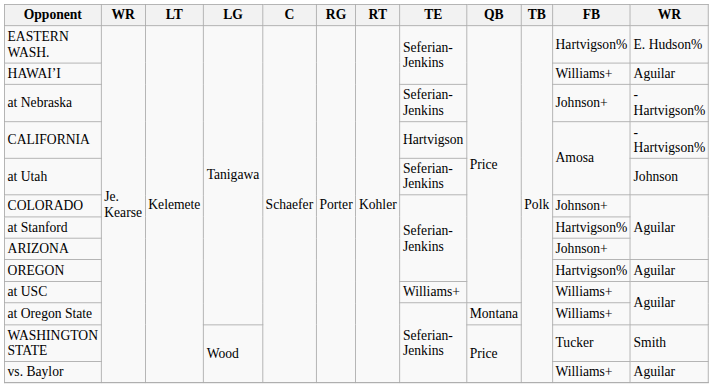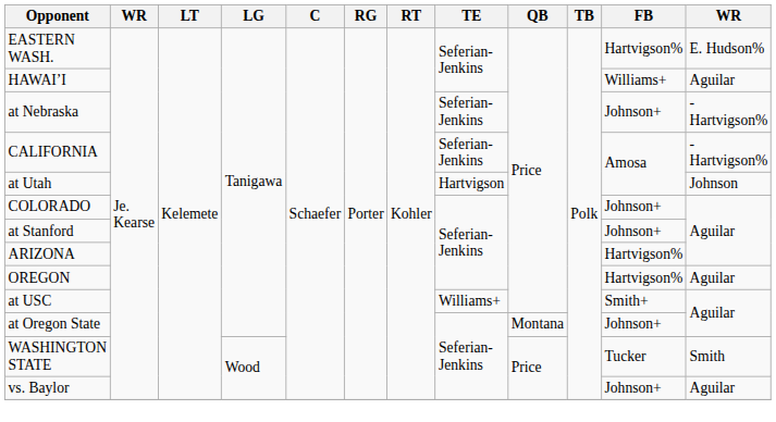 <table class="wikitable">
 <tr>
 <th>Opponent</th>
 <th>WR</th>
 <th>LT</th>
 <th>LG</th>
 <th>C</th>
 <th>RG</th>
 <th>RT</th>
 <th>TE</th>
 <th>QB</th>
 <th>TB</th>
 <th>FB</th>
 <th>WR</th>
 </tr>
 <tr>
 <td>EASTERN WASH.</td>
 <td rowspan="13">Je. Kearse</td>
 <td rowspan="13">Kelemete</td>
 <td rowspan="11">Tanigawa</td>
 <td rowspan="13">Schaefer</td>
 <td rowspan="13">Porter</td>
 <td rowspan="13">Kohler</td>
 <td rowspan="2">Seferian-Jenkins</td>
 <td rowspan="10">Price</td>
 <td rowspan="13">Polk</td>
 <td>Hartvigson%</td>
 <td>E. Hudson%</td>
 </tr>
 <tr>
 <td>HAWAI’I</td>
 <td>Williams+</td>
 <td>Aguilar</td>
 </tr>
 <tr>
 <td>at Nebraska</td>
 <td>Seferian-Jenkins</td>
 <td>Johnson+</td>
 <td>-<br>Hartvigson%</td>
 </tr>
 <tr>
 <td>CALIFORNIA</td>
-<td>Hartvigson</td>
+<td>Seferian-Jenkins</td>
 <td rowspan="2">Amosa</td>
 <td>-<br>Hartvigson%</td>
 </tr>
 <tr>
 <td>at Utah</td>
-<td>Seferian-Jenkins</td>
+<td>Hartvigson</td>
 <td>Johnson</td>
 </tr>
 <tr>
 <td>COLORADO</td>
 <td rowspan="4">Seferian-Jenkins</td>
 <td>Johnson+</td>
 <td rowspan="3">Aguilar</td>
 </tr>
 <tr>
 <td>at Stanford</td>
-<td>Hartvigson%</td>
+<td>Johnson+</td>
 </tr>
 <tr>
 <td>ARIZONA</td>
-<td>Johnson+</td>
+<td>Hartvigson%</td>
 </tr>
 <tr>
 <td>OREGON</td>
 <td>Hartvigson%</td>
 <td>Aguilar</td>
 </tr>
 <tr>
 <td>at USC</td>
 <td>Williams+</td>
-<td>Williams+</td>
+<td>Smith+</td>
 <td rowspan="2">Aguilar</td>
 </tr>
 <tr>
 <td>at Oregon State</td>
 <td rowspan="3">Seferian-Jenkins</td>
 <td>Montana</td>
-<td>Williams+</td>
+<td>Johnson+</td>
 </tr>
 <tr>
 <td>WASHINGTON STATE</td>
 <td rowspan="2">Wood</td>
 <td rowspan="2">Price</td>
 <td>Tucker</td>
 <td>Smith</td>
 </tr>
 <tr>
 <td>vs. Baylor</td>
-<td>Williams+</td>
+<td>Johnson+</td>
 <td>Aguilar</td>
 </tr>
 <tr>
 </tr>
 </table>
